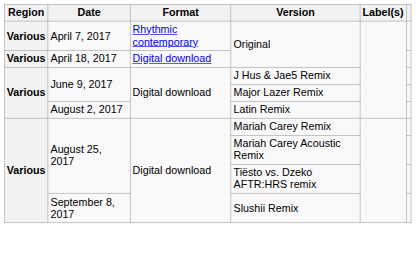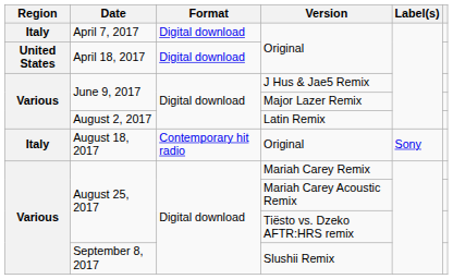 <table class="wikitable sortable plainrowheaders">
 <tr>
 <th scope="col">Region</th>
 <th scope="col">Date</th>
 <th scope="col">Format</th>
 <th scope="col">Version</th>
 <th scope="col">Label(s)</th>
 <th scope="col"></th>
 </tr>
 <tr>
-<th scope="row">Various</th>
+<th scope="row">Italy</th>
 <td>April 7, 2017</td>
-<td><a href='#'>Rhythmic contemporary</a></td>
+<td><a href='#'>Digital download</a></td>
 <td rowspan="2">Original</td>
 <td rowspan="5"></td>
 <td></td>
 </tr>
 <tr>
-<th scope="row">Various</th>
+<th scope="row">United States</th>
 <td>April 18, 2017</td>
 <td><a href='#'>Digital download</a></td>
 <td></td>
 </tr>
 <tr>
 <th scope="row" rowspan="3">Various</th>
 <td rowspan="2">June 9, 2017</td>
 <td rowspan="3">Digital download</td>
 <td>J Hus & Jae5 Remix</td>
 <td></td>
 </tr>
 <tr>
 <td>Major Lazer Remix</td>
 <td></td>
 </tr>
 <tr>
 <td>August 2, 2017</td>
 <td>Latin Remix</td>
+<td></td>
+</tr>
+<tr>
+<th scope="row">Italy</th>
+<td>August 18, 2017</td>
+<td><a href='#'>Contemporary hit radio</a></td>
+<td>Original</td>
+<td><a href='#'>Sony</a></td>
 <td></td>
 </tr>
 <tr>
 <th scope="row" rowspan="4">Various</th>
 <td rowspan="3">August 25, 2017</td>
 <td rowspan="4">Digital download</td>
 <td>Mariah Carey Remix</td>
 <td rowspan="4"></td>
 <td></td>
 </tr>
 <tr>
 <td>Mariah Carey Acoustic Remix</td>
 <td></td>
 </tr>
 <tr>
 <td>Tiësto vs. Dzeko AFTR:HRS remix</td>
 <td></td>
 </tr>
 <tr>
 <td>September 8, 2017</td>
 <td>Slushii Remix</td>
 <td></td>
 </tr>
 </table>
